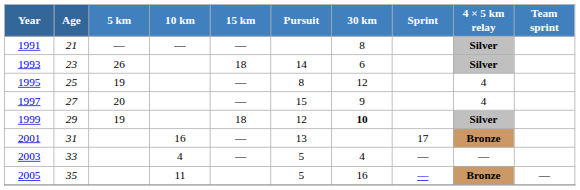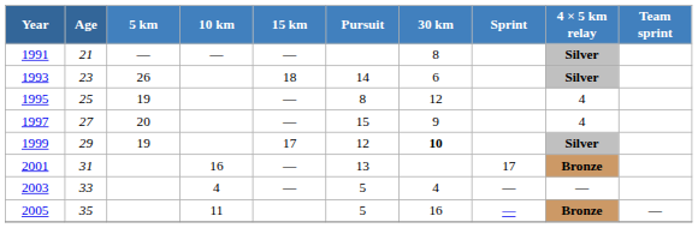 <table class="wikitable" style="font-size:95%; text-align:center; border:grey solid 1px; border-collapse:collapse; background:#ffffff;">
 <tr>
 <th style="background-color:#369; color:white; width:60px;"> Year </th>
 <th style="background-color:#369; color:white; width:40px;"> Age </th>
 <th style="background-color:#4180be; color:white; width:75px;"> 5 km </th>
 <th style="background-color:#4180be; color:white; width:75px;"> 10 km </th>
 <th style="background-color:#4180be; color:white; width:75px;"> 15 km </th>
 <th style="background-color:#4180be; color:white; width:75px;"> Pursuit </th>
 <th style="background-color:#4180be; color:white; width:75px;"> 30 km </th>
 <th style="background-color:#4180be; color:white; width:75px;"> Sprint </th>
 <th style="background-color:#4180be; color:white; width:75px;"> 4 × 5 km <br> relay </th>
 <th style="background-color:#4180be; color:white; width:75px;"> Team <br> sprint </th>
 </tr>
 <tr>
 <td><a href='#'>1991</a></td>
 <td><em>21</em></td>
 <td>—</td>
 <td>—</td>
 <td>—</td>
 <td></td>
 <td>8</td>
 <td></td>
 <td style="background:silver;"><strong>Silver</strong></td>
 <td></td>
 </tr>
 <tr>
 <td><a href='#'>1993</a></td>
 <td><em>23</em></td>
 <td>26</td>
 <td></td>
 <td>18</td>
 <td>14</td>
 <td>6</td>
 <td></td>
 <td style="background:silver;"><strong>Silver</strong></td>
 <td></td>
 </tr>
 <tr>
 <td><a href='#'>1995</a></td>
 <td><em>25</em></td>
 <td>19</td>
 <td></td>
 <td>—</td>
 <td>8</td>
 <td>12</td>
 <td></td>
 <td>4</td>
 <td></td>
 </tr>
 <tr>
 <td><a href='#'>1997</a></td>
 <td><em>27</em></td>
 <td>20</td>
 <td></td>
 <td>—</td>
 <td>15</td>
 <td>9</td>
 <td></td>
 <td>4</td>
 <td></td>
 </tr>
 <tr>
 <td><a href='#'>1999</a></td>
 <td><em>29</em></td>
 <td>19</td>
 <td></td>
-<td>18</td>
+<td>17</td>
 <td>12</td>
 <td><strong>10</strong></td>
 <td></td>
 <td style="background:silver;"><strong>Silver</strong></td>
 <td></td>
 </tr>
 <tr>
 <td><a href='#'>2001</a></td>
 <td><em>31</em></td>
 <td></td>
 <td>16</td>
 <td>—</td>
 <td>13</td>
 <td></td>
 <td>17</td>
 <td bgcolor="cc9966"><strong>Bronze</strong></td>
 <td></td>
 </tr>
 <tr>
 <td><a href='#'>2003</a></td>
 <td><em>33</em></td>
 <td></td>
 <td>4</td>
 <td>—</td>
 <td>5</td>
 <td>4</td>
 <td>—</td>
 <td>—</td>
 <td></td>
 </tr>
 <tr>
 <td><a href='#'>2005</a></td>
 <td><em>35</em></td>
 <td></td>
 <td>11</td>
 <td></td>
 <td>5</td>
 <td>16</td>
 <td><a href='#'>—</a></td>
 <td bgcolor="cc9966"><strong>Bronze</strong></td>
 <td>—</td>
 </tr>
 <tr>
 </tr>
 </table>
